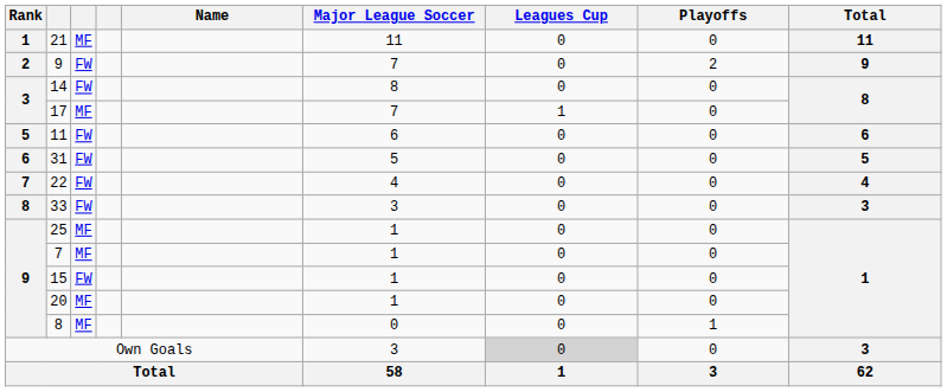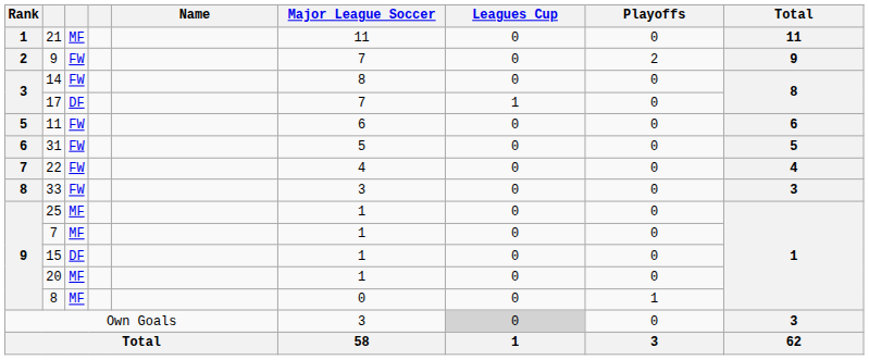 <table class="wikitable sortable" style="text-align:center; font-size:90%;">
 <tr>
 <th width="15">Rank</th>
 <th width="15"></th>
 <th width="15"></th>
 <th width="15"></th>
 <th width="145">Name</th>
 <th width="145"><a href='#'>Major League Soccer</a></th>
 <th width="120"><a href='#'>Leagues Cup</a></th>
 <th width="120">Playoffs</th>
 <th width="120">Total</th>
 </tr>
 <tr>
 <th>1</th>
 <td>21</td>
 <td><a href='#'>MF</a></td>
 <td></td>
 <td align="left"></td>
 <td>11</td>
 <td>0</td>
 <td>0</td>
 <th>11</th>
 </tr>
 <tr>
 <th>2</th>
 <td>9</td>
 <td><a href='#'>FW</a></td>
 <td></td>
 <td align="left"></td>
 <td>7</td>
 <td>0</td>
 <td>2</td>
 <th>9</th>
 </tr>
 <tr>
 <th rowspan="2">3</th>
 <td>14</td>
 <td><a href='#'>FW</a></td>
 <td></td>
 <td align="left"></td>
 <td>8</td>
 <td>0</td>
 <td>0</td>
 <th rowspan="2">8</th>
 </tr>
 <tr>
 <td>17</td>
-<td><a href='#'>MF</a></td>
+<td><a href='#'>DF</a></td>
 <td></td>
 <td align="left"></td>
 <td>7</td>
 <td>1</td>
 <td>0</td>
 </tr>
 <tr>
 <th>5</th>
 <td>11</td>
 <td><a href='#'>FW</a></td>
 <td></td>
 <td align="left"></td>
 <td>6</td>
 <td>0</td>
 <td>0</td>
 <th>6</th>
 </tr>
 <tr>
 <th>6</th>
 <td>31</td>
 <td><a href='#'>FW</a></td>
 <td></td>
 <td align="left"></td>
 <td>5</td>
 <td>0</td>
 <td>0</td>
 <th>5</th>
 </tr>
 <tr>
 <th>7</th>
 <td>22</td>
 <td><a href='#'>FW</a></td>
 <td></td>
 <td align="left"></td>
 <td>4</td>
 <td>0</td>
 <td>0</td>
 <th>4</th>
 </tr>
 <tr>
 <th>8</th>
 <td>33</td>
 <td><a href='#'>FW</a></td>
 <td></td>
 <td align="left"></td>
 <td>3</td>
 <td>0</td>
 <td>0</td>
 <th>3</th>
 </tr>
 <tr>
 <th rowspan="5">9</th>
 <td>25</td>
 <td><a href='#'>MF</a></td>
 <td></td>
 <td align="left"></td>
 <td>1</td>
 <td>0</td>
 <td>0</td>
 <th rowspan="5">1</th>
 </tr>
 <tr>
 <td>7</td>
 <td><a href='#'>MF</a></td>
 <td></td>
 <td align="left"></td>
 <td>1</td>
 <td>0</td>
 <td>0</td>
 </tr>
 <tr>
 <td>15</td>
-<td><a href='#'>FW</a></td>
+<td><a href='#'>DF</a></td>
 <td></td>
 <td align="left"></td>
 <td>1</td>
 <td>0</td>
 <td>0</td>
 </tr>
 <tr>
 <td>20</td>
 <td><a href='#'>MF</a></td>
 <td></td>
 <td align="left"></td>
 <td>1</td>
 <td>0</td>
 <td>0</td>
 </tr>
 <tr>
 <td>8</td>
 <td><a href='#'>MF</a></td>
 <td></td>
 <td align="left"></td>
 <td>0</td>
 <td>0</td>
 <td>1</td>
 </tr>
 <tr>
 <td colspan="5">Own Goals</td>
 <td>3</td>
 <td style="background: lightgrey;">0</td>
 <td>0</td>
 <th>3</th>
 </tr>
 <tr>
 <th colspan="5">Total</th>
 <th>58</th>
 <th>1</th>
 <th>3</th>
 <th>62</th>
 </tr>
 </table>
